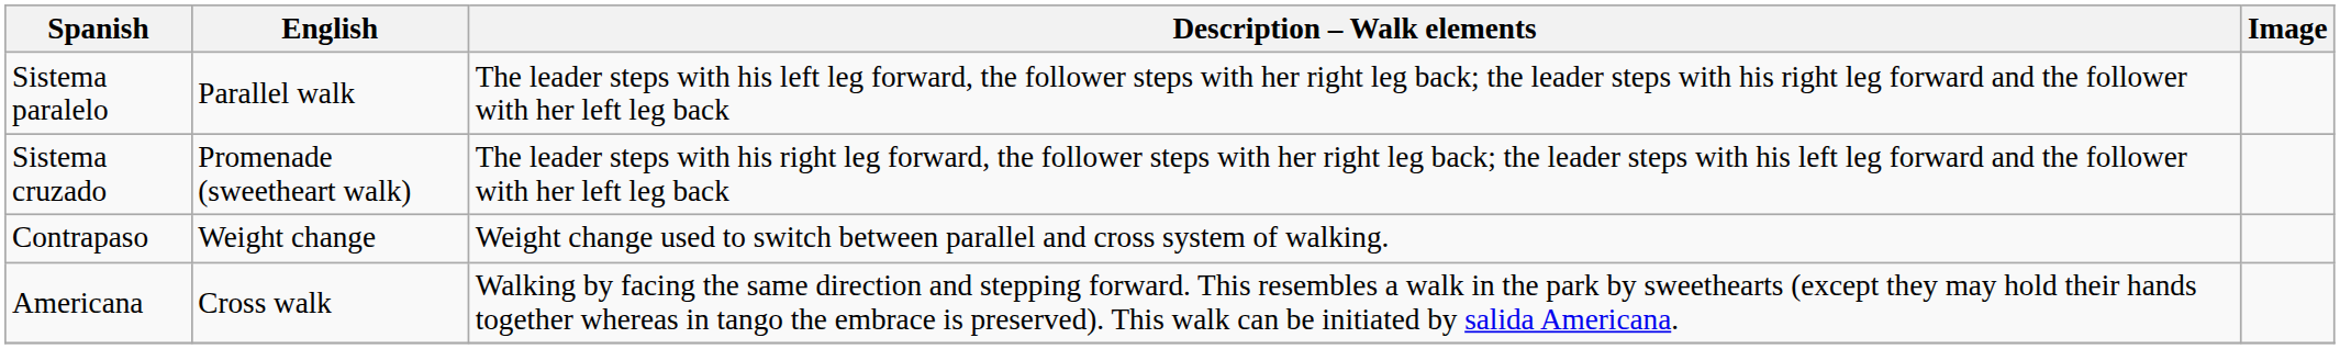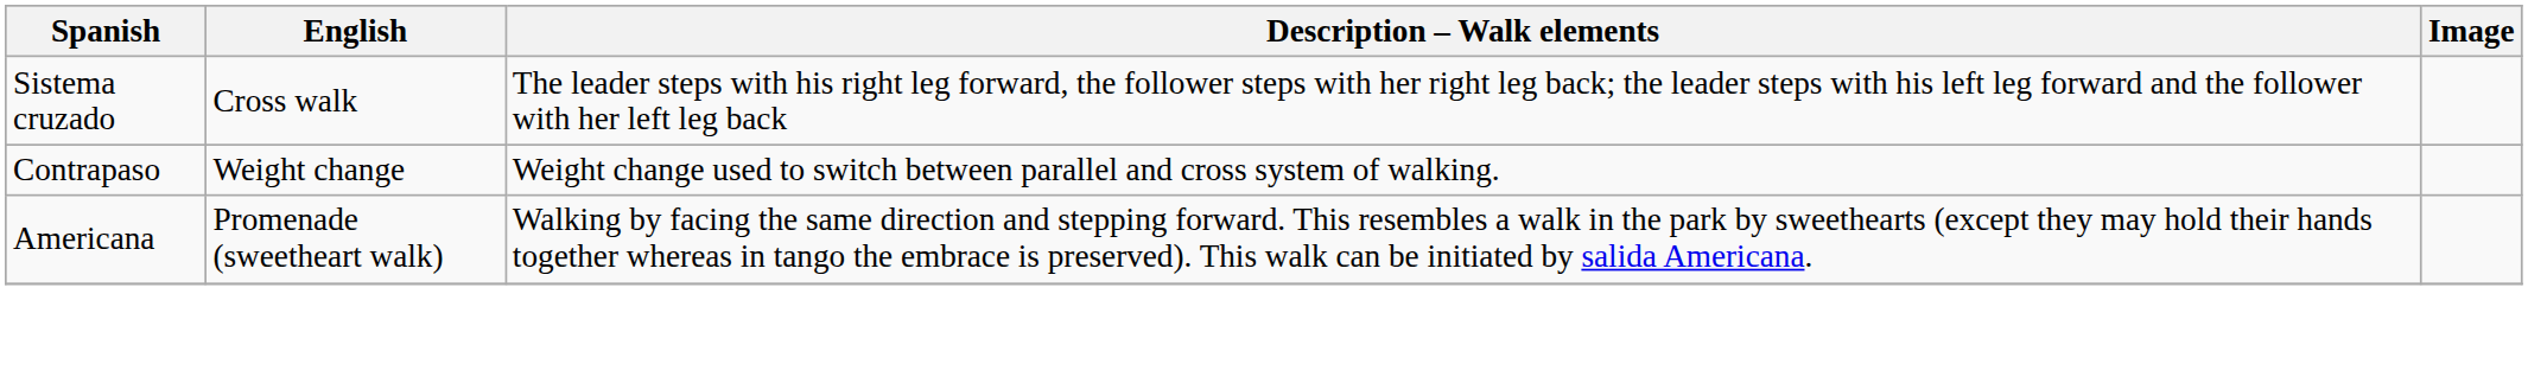 <table class="wikitable sortable">
 <tr>
 <th>Spanish</th>
 <th>English</th>
 <th>Description – Walk elements</th>
 <th class="unsortable">Image</th>
 </tr>
 <tr>
-<td>Sistema paralelo</td>
-<td>Parallel walk</td>
-<td>The leader steps with his left leg forward, the follower steps with her right leg back; the leader steps with his right leg forward and the follower with her left leg back</td>
-<td></td>
-</tr>
-<tr>
 <td>Sistema cruzado</td>
-<td>Promenade (sweetheart walk)</td>
+<td>Cross walk</td>
 <td>The leader steps with his right leg forward, the follower steps with her right leg back; the leader steps with his left leg forward and the follower with her left leg back</td>
 <td></td>
 </tr>
 <tr>
 <td>Contrapaso</td>
 <td>Weight change</td>
 <td>Weight change used to switch between parallel and cross system of walking.</td>
 <td></td>
 </tr>
 <tr>
 <td>Americana</td>
-<td>Cross walk</td>
+<td>Promenade (sweetheart walk)</td>
 <td>Walking by facing the same direction and stepping forward.  This resembles a walk in the park by sweethearts (except they may hold their hands together whereas in tango the embrace is preserved). This walk can be initiated by <a href='#'>salida Americana</a>.</td>
 <td></td>
 </tr>
 <tr>
 </tr>
 </table>
